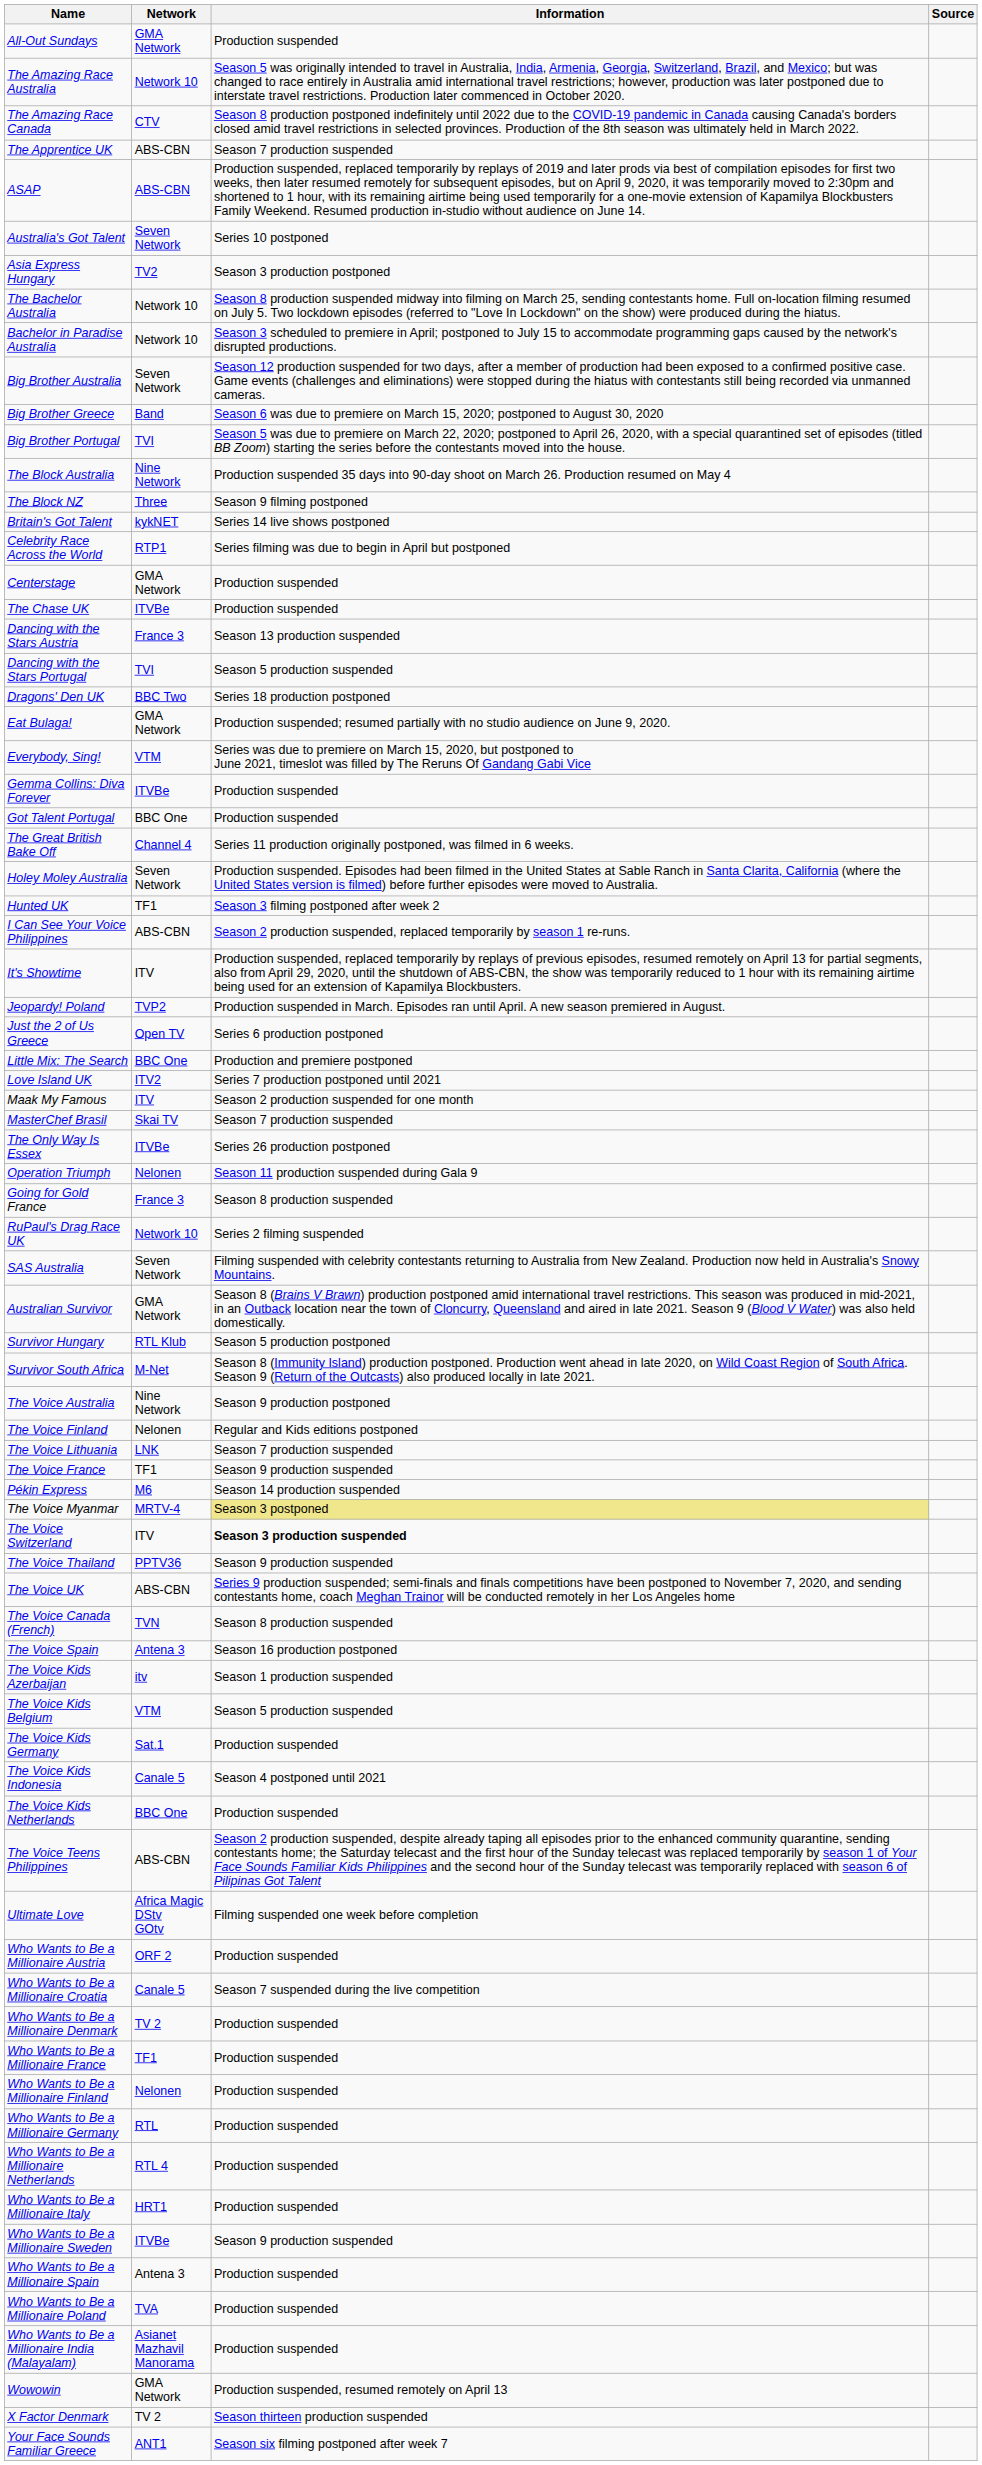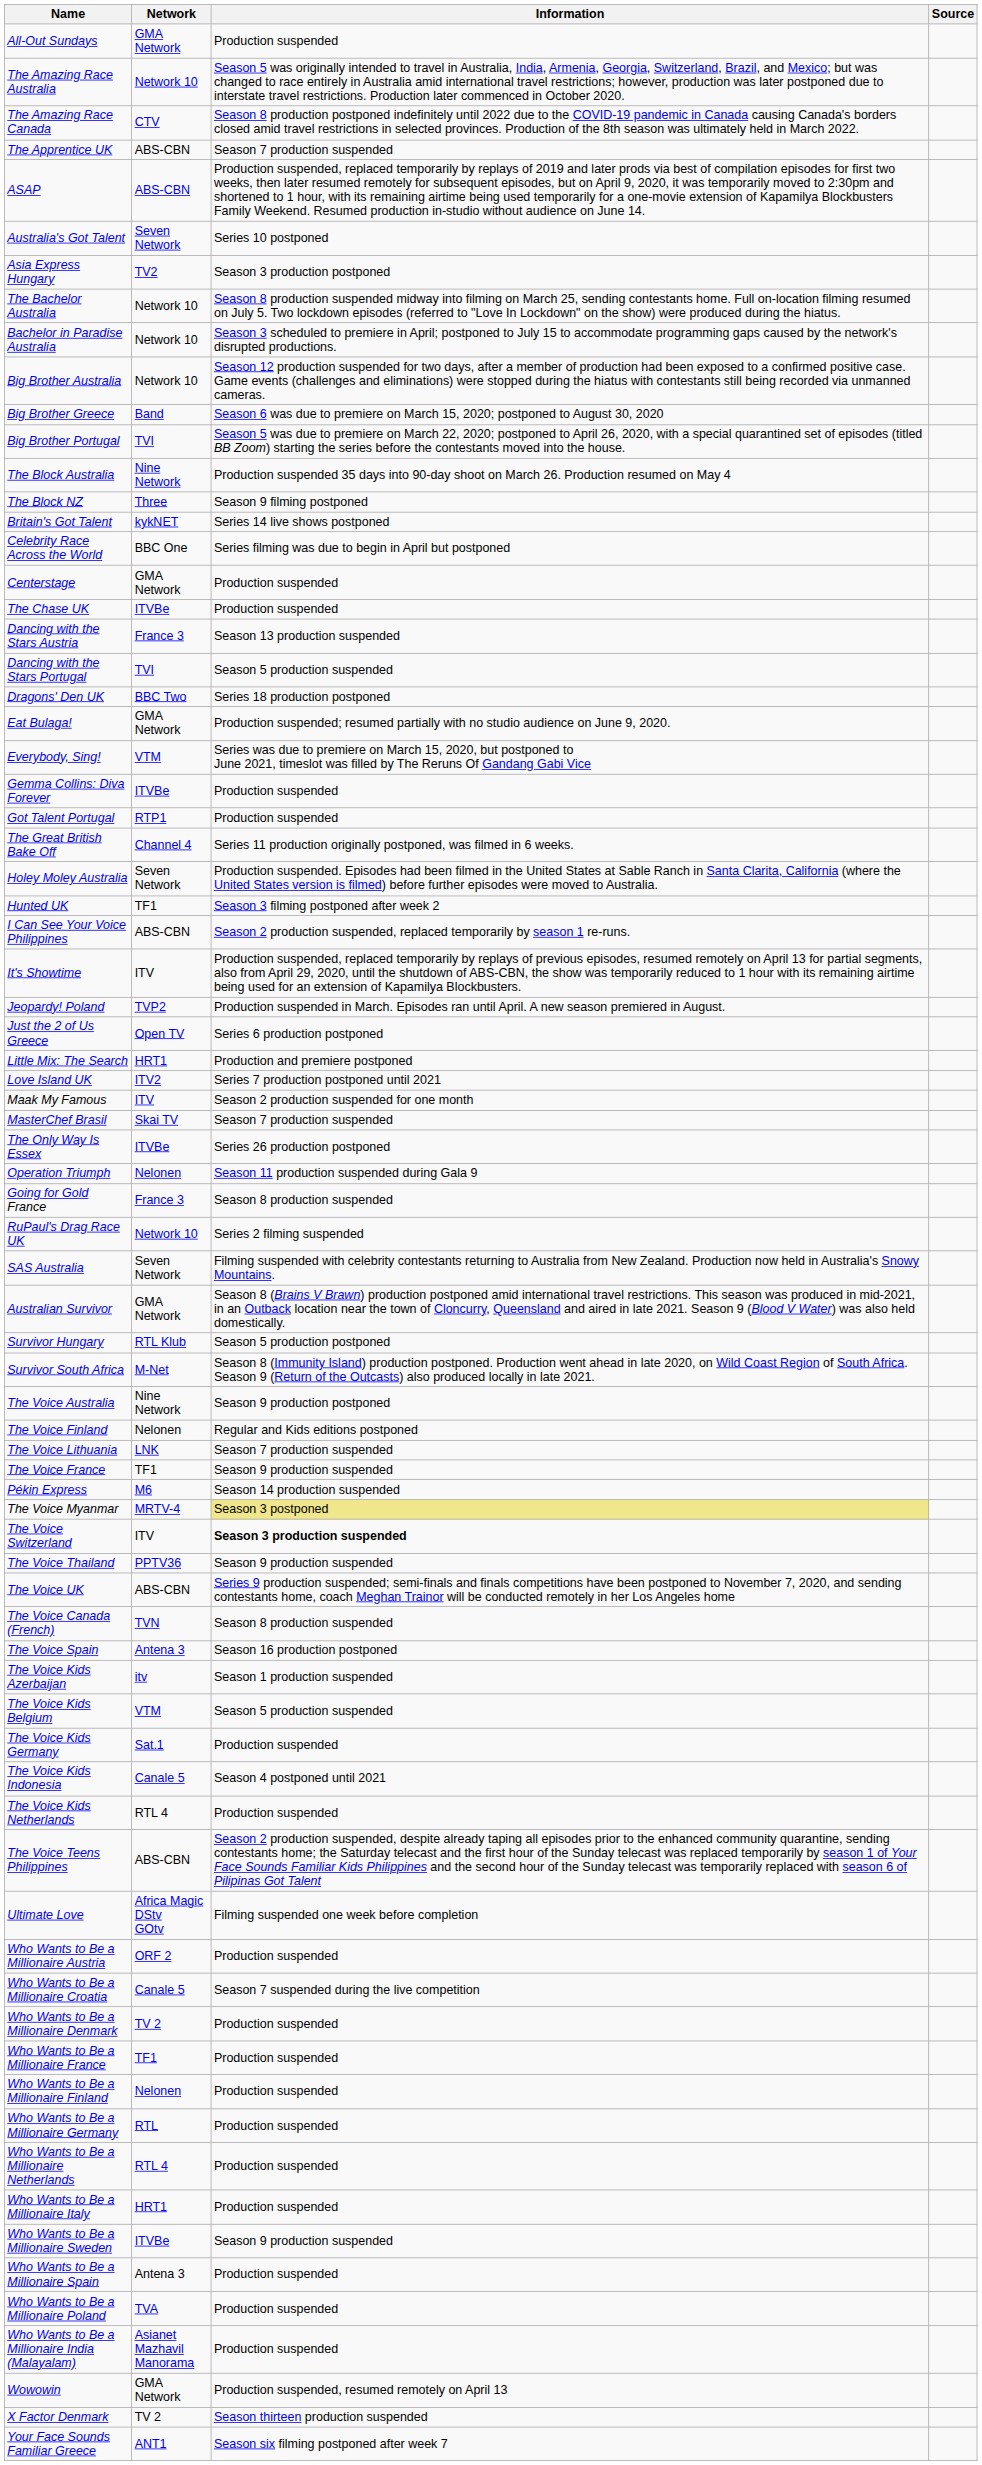 <table class="wikitable sortable">
 <tr>
 <th>Name</th>
 <th>Network</th>
 <th>Information</th>
 <th>Source</th>
 </tr>
 <tr>
 <td><em><a href='#'>All-Out Sundays</a></em></td>
 <td><a href='#'>GMA Network</a></td>
 <td>Production suspended</td>
 <td></td>
 </tr>
 <tr>
 <td><em><a href='#'>The Amazing Race Australia</a></em></td>
 <td><a href='#'>Network 10</a></td>
 <td><a href='#'>Season 5</a> was originally intended to travel in Australia, <a href='#'>India</a>, <a href='#'>Armenia</a>, <a href='#'>Georgia</a>, <a href='#'>Switzerland</a>, <a href='#'>Brazil</a>, and <a href='#'>Mexico</a>; but was changed to race entirely in Australia amid international travel restrictions; however, production was later postponed due to interstate travel restrictions. Production later commenced in October 2020.</td>
 <td></td>
 </tr>
 <tr>
 <td><em><a href='#'>The Amazing Race Canada</a></em></td>
 <td><a href='#'>CTV</a></td>
 <td><a href='#'>Season 8</a> production postponed indefinitely until 2022 due to the <a href='#'>COVID-19 pandemic in Canada</a> causing Canada's borders closed amid travel restrictions in selected provinces. Production of the 8th season was ultimately held in March 2022.</td>
 <td></td>
 </tr>
 <tr>
 <td><em><a href='#'>The Apprentice UK</a></em></td>
 <td>ABS-CBN</td>
 <td>Season 7 production suspended</td>
 <td></td>
 </tr>
 <tr>
 <td><em><a href='#'>ASAP</a></em></td>
 <td><a href='#'>ABS-CBN</a></td>
 <td>Production suspended, replaced temporarily by replays of 2019 and later prods via best of compilation episodes for first two weeks, then later resumed remotely for subsequent episodes, but on April 9, 2020, it was temporarily moved to 2:30pm and shortened to 1 hour, with its remaining airtime being used temporarily for a one-movie extension of Kapamilya Blockbusters Family Weekend. Resumed production in-studio without audience on June 14.</td>
 <td></td>
 </tr>
 <tr>
 <td><em><a href='#'>Australia's Got Talent</a></em></td>
 <td><a href='#'>Seven Network</a></td>
 <td>Series 10 postponed</td>
 <td></td>
 </tr>
 <tr>
 <td><em><a href='#'>Asia Express Hungary</a></em></td>
 <td><a href='#'>TV2</a></td>
 <td>Season 3 production postponed</td>
 <td></td>
 </tr>
 <tr>
 <td><em><a href='#'>The Bachelor Australia</a></em></td>
 <td>Network 10</td>
 <td><a href='#'>Season 8</a> production suspended midway into filming on March 25, sending contestants home. Full on-location filming resumed on July 5. Two lockdown episodes (referred to "Love In Lockdown" on the show) were produced during the hiatus.</td>
 <td></td>
 </tr>
 <tr>
 <td><em><a href='#'>Bachelor in Paradise Australia</a></em></td>
 <td>Network 10</td>
 <td><a href='#'>Season 3</a> scheduled to premiere in April; postponed to July 15 to accommodate programming gaps caused by the network's disrupted productions.</td>
 <td></td>
 </tr>
 <tr>
 <td><em><a href='#'>Big Brother Australia</a></em></td>
-<td>Seven Network</td>
+<td>Network 10</td>
 <td><a href='#'>Season 12</a> production suspended for two days, after a member of production had been exposed to a confirmed positive case. Game events (challenges and eliminations) were stopped during the hiatus with contestants still being recorded via unmanned cameras.</td>
 <td></td>
 </tr>
 <tr>
 <td><em><a href='#'>Big Brother Greece</a></em></td>
 <td><a href='#'>Band</a></td>
 <td><a href='#'>Season 6</a> was due to premiere on March 15, 2020; postponed to August 30, 2020</td>
 <td></td>
 </tr>
 <tr>
 <td><em><a href='#'>Big Brother Portugal</a></em></td>
 <td><a href='#'>TVI</a></td>
 <td><a href='#'>Season 5</a> was due to premiere on March 22, 2020; postponed to April 26, 2020, with a special quarantined set of episodes (titled <em>BB Zoom</em>) starting the series before the contestants moved into the house.</td>
 <td></td>
 </tr>
 <tr>
 <td><em><a href='#'>The Block Australia</a></em></td>
 <td><a href='#'>Nine Network</a></td>
 <td>Production suspended 35 days into 90-day shoot on March 26.  Production resumed on May 4</td>
 <td></td>
 </tr>
 <tr>
 <td><em><a href='#'>The Block NZ</a></em></td>
 <td><a href='#'>Three</a></td>
 <td>Season 9 filming postponed</td>
 <td></td>
 </tr>
 <tr>
 <td><em><a href='#'>Britain's Got Talent</a></em></td>
 <td><a href='#'>kykNET</a></td>
 <td>Series 14 live shows postponed</td>
 <td></td>
 </tr>
 <tr>
 <td><em><a href='#'>Celebrity Race Across the World</a></em></td>
-<td><a href='#'>RTP1</a></td>
+<td>BBC One</td>
 <td>Series filming was due to begin in April but postponed</td>
 <td></td>
 </tr>
 <tr>
 <td><em><a href='#'>Centerstage</a></em></td>
 <td>GMA Network</td>
 <td>Production suspended</td>
 <td></td>
 </tr>
 <tr>
 <td><em><a href='#'>The Chase UK</a></em></td>
 <td><a href='#'>ITVBe</a></td>
 <td>Production suspended</td>
 <td></td>
 </tr>
 <tr>
 <td><em><a href='#'>Dancing with the Stars Austria</a></em></td>
 <td><a href='#'>France 3</a></td>
 <td>Season 13 production suspended</td>
 <td></td>
 </tr>
 <tr>
 <td><em><a href='#'>Dancing with the Stars Portugal</a></em></td>
 <td><a href='#'>TVI</a></td>
 <td>Season 5 production suspended</td>
 <td></td>
 </tr>
 <tr>
 <td><em><a href='#'>Dragons' Den UK</a></em></td>
 <td><a href='#'>BBC Two</a></td>
 <td>Series 18 production postponed</td>
 <td></td>
 </tr>
 <tr>
 <td><em><a href='#'>Eat Bulaga!</a></em></td>
 <td>GMA Network</td>
 <td>Production suspended; resumed partially with no studio audience on June 9, 2020.</td>
 <td></td>
 </tr>
 <tr>
 <td><em><a href='#'>Everybody, Sing!</a></em></td>
 <td><a href='#'>VTM</a></td>
 <td>Series was due to premiere on March 15, 2020, but postponed to<br>June 2021, timeslot was filled by The Reruns Of <a href='#'>Gandang Gabi Vice</a></td>
 <td></td>
 </tr>
 <tr>
 <td><em><a href='#'>Gemma Collins: Diva Forever</a></em></td>
 <td><a href='#'>ITVBe</a></td>
 <td>Production suspended</td>
 <td></td>
 </tr>
 <tr>
 <td><em><a href='#'>Got Talent Portugal</a></em></td>
-<td>BBC One</td>
+<td><a href='#'>RTP1</a></td>
 <td>Production suspended</td>
 <td></td>
 </tr>
 <tr>
 <td><em><a href='#'>The Great British Bake Off</a></em></td>
 <td><a href='#'>Channel 4</a></td>
 <td>Series 11 production originally postponed, was filmed in 6 weeks.</td>
 <td></td>
 </tr>
 <tr>
 <td><em><a href='#'>Holey Moley Australia</a></em></td>
 <td>Seven Network</td>
 <td>Production suspended. Episodes had been filmed in the United States at Sable Ranch in <a href='#'>Santa Clarita, California</a> (where the <a href='#'>United States version is filmed</a>) before further episodes were moved to Australia.</td>
 <td></td>
 </tr>
 <tr>
 <td><em><a href='#'>Hunted UK</a></em></td>
 <td>TF1</td>
 <td><a href='#'>Season 3</a> filming postponed after week 2</td>
 <td></td>
 </tr>
 <tr>
 <td><em><a href='#'>I Can See Your Voice Philippines</a></em></td>
 <td>ABS-CBN</td>
 <td><a href='#'>Season 2</a> production suspended, replaced temporarily by <a href='#'>season 1</a> re-runs.</td>
 <td></td>
 </tr>
 <tr>
 <td><em><a href='#'>It's Showtime</a></em></td>
 <td>ITV</td>
 <td>Production suspended, replaced temporarily by replays of previous episodes, resumed remotely on April 13 for partial segments, also from April 29, 2020, until the shutdown of ABS-CBN, the show was temporarily reduced to 1 hour with its remaining airtime being used for an extension of Kapamilya Blockbusters.</td>
 <td></td>
 </tr>
 <tr>
 <td><em><a href='#'>Jeopardy! Poland</a></em></td>
 <td><a href='#'>TVP2</a></td>
 <td>Production suspended in March.  Episodes ran until April.  A new season premiered in August.</td>
 <td></td>
 </tr>
 <tr>
 <td><em><a href='#'>Just the 2 of Us Greece</a></em></td>
 <td><a href='#'>Open TV</a></td>
 <td>Series 6 production postponed</td>
 <td></td>
 </tr>
 <tr>
 <td><em><a href='#'>Little Mix: The Search</a></em></td>
-<td><a href='#'>BBC One</a></td>
+<td><a href='#'>HRT1</a></td>
 <td>Production and premiere postponed</td>
 <td></td>
 </tr>
 <tr>
 <td><em><a href='#'>Love Island UK</a></em></td>
 <td><a href='#'>ITV2</a></td>
 <td>Series 7 production postponed until 2021</td>
 <td></td>
 </tr>
 <tr>
 <td><em>Maak My Famous</em></td>
 <td><a href='#'>ITV</a></td>
 <td>Season 2 production suspended for one month</td>
 <td></td>
 </tr>
 <tr>
 <td><em><a href='#'>MasterChef Brasil</a></em></td>
 <td><a href='#'>Skai TV</a></td>
 <td>Season 7 production suspended</td>
 <td></td>
 </tr>
 <tr>
 <td><em><a href='#'>The Only Way Is Essex</a></em></td>
 <td><a href='#'>ITVBe</a></td>
 <td>Series 26 production postponed</td>
 <td></td>
 </tr>
 <tr>
 <td><em><a href='#'>Operation Triumph</a></em></td>
 <td><a href='#'>Nelonen</a></td>
 <td><a href='#'>Season 11</a> production suspended during Gala 9</td>
 <td></td>
 </tr>
 <tr>
 <td><em><a href='#'>Going for Gold</a> France</em></td>
 <td><a href='#'>France 3</a></td>
 <td>Season 8 production suspended</td>
 <td></td>
 </tr>
 <tr>
 <td><em><a href='#'>RuPaul's Drag Race UK</a></em></td>
 <td><a href='#'>Network 10</a></td>
 <td>Series 2 filming suspended</td>
 <td></td>
 </tr>
 <tr>
 <td><em><a href='#'>SAS Australia</a></em></td>
 <td>Seven Network</td>
 <td>Filming suspended with celebrity contestants returning to Australia from New Zealand. Production now held in Australia's <a href='#'>Snowy Mountains</a>.</td>
 <td></td>
 </tr>
 <tr>
 <td><em><a href='#'>Australian Survivor</a></em></td>
 <td>GMA Network</td>
 <td>Season 8 (<em><a href='#'>Brains V Brawn</a></em>) production postponed amid international travel restrictions. This season was produced in mid-2021, in an <a href='#'>Outback</a> location near the town of <a href='#'>Cloncurry</a>, <a href='#'>Queensland</a> and aired in late 2021. Season 9 (<em><a href='#'>Blood V Water</a></em>) was also held domestically.</td>
 <td></td>
 </tr>
 <tr>
 <td><em><a href='#'>Survivor Hungary</a></em></td>
 <td><a href='#'>RTL Klub</a></td>
 <td>Season 5 production postponed</td>
 <td></td>
 </tr>
 <tr>
 <td><em><a href='#'>Survivor South Africa</a></em></td>
 <td><a href='#'>M-Net</a></td>
 <td>Season 8 (<a href='#'>Immunity Island</a>) production postponed. Production went ahead in late 2020, on <a href='#'>Wild Coast Region</a> of <a href='#'>South Africa</a>. Season 9  (<a href='#'>Return of the Outcasts</a>) also produced locally in late 2021.</td>
 <td></td>
 </tr>
 <tr>
 <td><em><a href='#'>The Voice Australia</a></em></td>
 <td>Nine Network</td>
 <td>Season 9 production postponed</td>
 <td></td>
 </tr>
 <tr>
 <td><em><a href='#'>The Voice Finland</a></em></td>
 <td>Nelonen</td>
 <td>Regular and Kids editions postponed</td>
 <td></td>
 </tr>
 <tr>
 <td><em><a href='#'>The Voice Lithuania</a></em></td>
 <td><a href='#'>LNK</a></td>
 <td>Season 7 production suspended</td>
 <td></td>
 </tr>
 <tr>
 <td><em><a href='#'>The Voice France</a></em></td>
 <td>TF1</td>
 <td>Season 9 production suspended</td>
 <td></td>
 </tr>
 <tr>
 <td><em><a href='#'>Pékin Express</a></em></td>
 <td><a href='#'>M6</a></td>
 <td>Season 14 production suspended</td>
 <td></td>
 </tr>
 <tr>
 <td><em>The Voice Myanmar</em></td>
 <td><a href='#'>MRTV-4</a></td>
 <td style="background: khaki;">Season 3 postponed</td>
 <td></td>
 </tr>
 <tr>
 <td><em><a href='#'>The Voice Switzerland</a></em></td>
 <td>ITV</td>
 <td><strong>Season 3 production suspended</strong></td>
 <td></td>
 </tr>
 <tr>
 <td><em><a href='#'>The Voice Thailand</a></em></td>
 <td><a href='#'>PPTV36</a></td>
 <td>Season 9 production suspended</td>
 <td></td>
 </tr>
 <tr>
 <td><em><a href='#'>The Voice UK</a></em></td>
 <td>ABS-CBN</td>
 <td><a href='#'>Series 9</a> production suspended; semi-finals and finals competitions have been postponed to November 7, 2020, and sending contestants home, coach <a href='#'>Meghan Trainor</a> will be conducted remotely in her Los Angeles home</td>
 <td></td>
 </tr>
 <tr>
 <td><em><a href='#'>The Voice Canada (French)</a></em></td>
 <td><a href='#'>TVN</a></td>
 <td>Season 8 production suspended</td>
 <td></td>
 </tr>
 <tr>
 <td><em><a href='#'>The Voice Spain</a></em></td>
 <td><a href='#'>Antena 3</a></td>
 <td>Season 16 production postponed</td>
 <td></td>
 </tr>
 <tr>
 <td><em><a href='#'>The Voice Kids Azerbaijan</a></em></td>
 <td><a href='#'>itv</a></td>
 <td>Season 1 production suspended</td>
 <td></td>
 </tr>
 <tr>
 <td><em><a href='#'>The Voice Kids Belgium</a></em></td>
 <td><a href='#'>VTM</a></td>
 <td>Season 5 production suspended</td>
 <td></td>
 </tr>
 <tr>
 <td><em><a href='#'>The Voice Kids Germany</a></em></td>
 <td><a href='#'>Sat.1</a></td>
 <td>Production suspended</td>
 <td></td>
 </tr>
 <tr>
 <td><em><a href='#'>The Voice Kids Indonesia</a></em></td>
 <td><a href='#'>Canale 5</a></td>
 <td>Season 4 postponed until 2021</td>
 <td></td>
 </tr>
 <tr>
 <td><em><a href='#'>The Voice Kids Netherlands</a></em></td>
-<td><a href='#'>BBC One</a></td>
+<td>RTL 4</td>
 <td>Production suspended</td>
 <td></td>
 </tr>
 <tr>
 <td><em><a href='#'>The Voice Teens Philippines</a></em></td>
 <td>ABS-CBN</td>
 <td><a href='#'>Season 2</a> production suspended, despite already taping all episodes prior to the enhanced community quarantine, sending contestants home; the Saturday telecast and the first hour of the Sunday telecast was replaced temporarily by <a href='#'>season 1 of <em>Your Face Sounds Familiar Kids Philippines</em></a> and the second hour of the Sunday telecast was temporarily replaced with <a href='#'>season 6 of <em>Pilipinas Got Talent</em></a></td>
 <td></td>
 </tr>
 <tr>
 <td><em><a href='#'>Ultimate Love</a></em></td>
 <td><a href='#'>Africa Magic</a><br><a href='#'>DStv</a><br><a href='#'>GOtv</a></td>
 <td>Filming suspended one week before completion</td>
 <td></td>
 </tr>
 <tr>
 <td><em><a href='#'>Who Wants to Be a Millionaire Austria</a></em></td>
 <td><a href='#'>ORF 2</a></td>
 <td>Production suspended</td>
 <td></td>
 </tr>
 <tr>
 <td><em><a href='#'>Who Wants to Be a Millionaire Croatia</a></em></td>
 <td><a href='#'>Canale 5</a></td>
 <td>Season 7 suspended during the live competition</td>
 <td></td>
 </tr>
 <tr>
 <td><em><a href='#'>Who Wants to Be a Millionaire Denmark</a></em></td>
 <td><a href='#'>TV 2</a></td>
 <td>Production suspended</td>
 <td></td>
 </tr>
 <tr>
 <td><em><a href='#'>Who Wants to Be a Millionaire France</a></em></td>
 <td><a href='#'>TF1</a></td>
 <td>Production suspended</td>
 <td></td>
 </tr>
 <tr>
 <td><em><a href='#'>Who Wants to Be a Millionaire Finland</a></em></td>
 <td><a href='#'>Nelonen</a></td>
 <td>Production suspended</td>
 <td></td>
 </tr>
 <tr>
 <td><em><a href='#'>Who Wants to Be a Millionaire Germany</a></em></td>
 <td><a href='#'>RTL</a></td>
 <td>Production suspended</td>
 <td></td>
 </tr>
 <tr>
 <td><em><a href='#'>Who Wants to Be a Millionaire Netherlands</a></em></td>
 <td><a href='#'>RTL 4</a></td>
 <td>Production suspended</td>
 <td></td>
 </tr>
 <tr>
 <td><em><a href='#'>Who Wants to Be a Millionaire Italy</a></em></td>
 <td><a href='#'>HRT1</a></td>
 <td>Production suspended</td>
 <td></td>
 </tr>
 <tr>
 <td><em><a href='#'>Who Wants to Be a Millionaire Sweden</a></em></td>
 <td><a href='#'>ITVBe</a></td>
 <td>Season 9 production suspended</td>
 <td></td>
 </tr>
 <tr>
 <td><em><a href='#'>Who Wants to Be a Millionaire Spain</a></em></td>
 <td>Antena 3</td>
 <td>Production suspended</td>
 <td></td>
 </tr>
 <tr>
 <td><em><a href='#'>Who Wants to Be a Millionaire Poland</a></em></td>
 <td><a href='#'>TVA</a></td>
 <td>Production suspended</td>
 <td></td>
 </tr>
 <tr>
 <td><em><a href='#'>Who Wants to Be a Millionaire India (Malayalam)</a></em></td>
 <td><a href='#'>Asianet</a><br><a href='#'>Mazhavil Manorama</a></td>
 <td>Production suspended</td>
 <td></td>
 </tr>
 <tr>
 <td><em><a href='#'>Wowowin</a></em></td>
 <td>GMA Network</td>
 <td>Production suspended, resumed remotely on April 13</td>
 <td></td>
 </tr>
 <tr>
 <td><em><a href='#'>X Factor Denmark</a></em></td>
 <td>TV 2</td>
 <td><a href='#'>Season thirteen</a> production suspended</td>
 <td></td>
 </tr>
 <tr>
 <td><em><a href='#'>Your Face Sounds Familiar Greece</a></em></td>
 <td><a href='#'>ANT1</a></td>
 <td><a href='#'>Season six</a> filming postponed after week 7</td>
 <td></td>
 </tr>
 </table>
